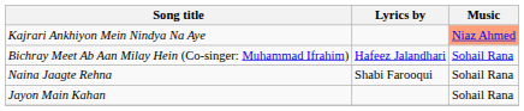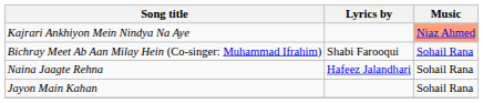 <table class = "wikitable">
 <tr>
 <th>Song title</th>
 <th>Lyrics by</th>
 <th>Music</th>
 </tr>
 <tr>
 <td><em>Kajrari Ankhiyon Mein Nindya Na Aye</em></td>
 <td></td>
 <td style="background: lightsalmon;"><a href='#'>Niaz Ahmed</a></td>
 </tr>
 <tr>
 <td><em>Bichray Meet Ab Aan Milay Hein</em> (Co-singer: <a href='#'>Muhammad Ifrahim</a>)</td>
-<td><a href='#'>Hafeez Jalandhari</a></td>
+<td>Shabi Farooqui</td>
 <td><a href='#'>Sohail Rana</a></td>
 </tr>
 <tr>
 <td><em>Naina Jaagte Rehna</em></td>
-<td>Shabi Farooqui</td>
+<td><a href='#'>Hafeez Jalandhari</a></td>
 <td>Sohail Rana</td>
 </tr>
 <tr>
 <td><em>Jayon Main Kahan</em></td>
 <td></td>
 <td>Sohail Rana</td>
 </tr>
 <tr>
 </tr>
 </table>
